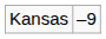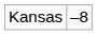 <table class="wikitable">
 <tr>
 </tr>
 <tr>
 <td>Kansas</td>
-<td>–9</td>
+<td>–8</td>
 </tr>
 </table>
